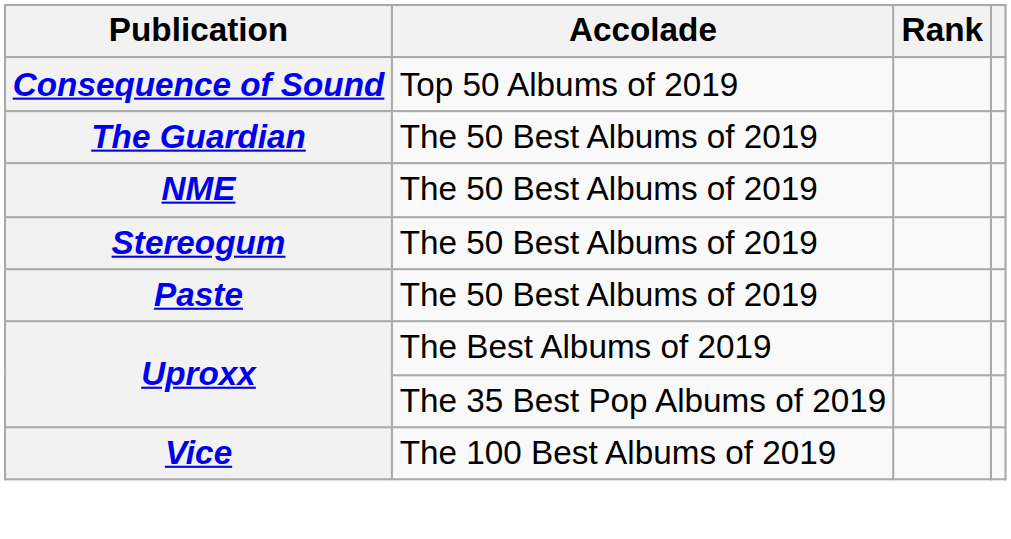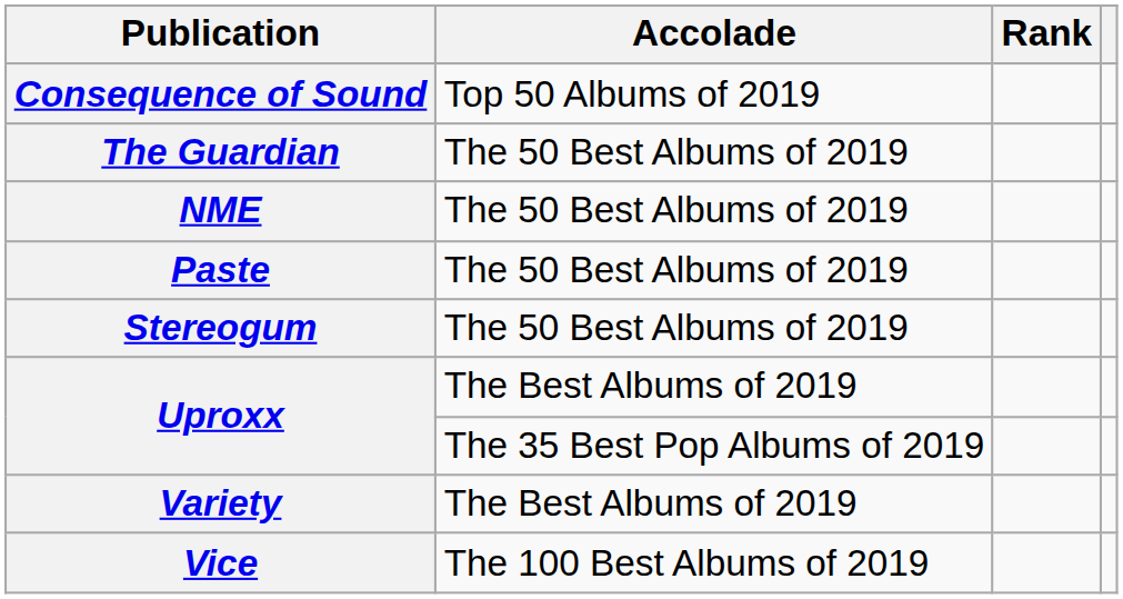 <table class="sortable wikitable plainrowheaders">
 <tr>
 <th>Publication</th>
 <th>Accolade</th>
 <th>Rank</th>
 <th class="unsortable"></th>
 </tr>
 <tr>
 <th scope="row"><em><a href='#'>Consequence of Sound</a></em></th>
 <td>Top 50 Albums of 2019</td>
 <td></td>
 <td></td>
 </tr>
 <tr>
 <th scope="row"><em><a href='#'>The Guardian</a></em></th>
 <td>The 50 Best Albums of 2019</td>
 <td></td>
 <td></td>
 </tr>
 <tr>
 <th scope="row"><em><a href='#'>NME</a></em></th>
 <td>The 50 Best Albums of 2019</td>
 <td></td>
 <td></td>
 </tr>
 <tr>
-<th scope="row"><em><a href='#'>Stereogum</a></em></th>
+<th scope="row"><em><a href='#'>Paste</a></em></th>
 <td>The 50 Best Albums of 2019</td>
 <td></td>
 <td></td>
 </tr>
 <tr>
-<th scope="row"><em><a href='#'>Paste</a></em></th>
+<th scope="row"><em><a href='#'>Stereogum</a></em></th>
 <td>The 50 Best Albums of 2019</td>
 <td></td>
 <td></td>
 </tr>
 <tr>
 <th scope="row" rowspan="2"><em><a href='#'>Uproxx</a></em></th>
 <td>The Best Albums of 2019</td>
 <td></td>
 <td></td>
 </tr>
 <tr>
 <td>The 35 Best Pop Albums of 2019</td>
 <td></td>
 <td></td>
 </tr>
 <tr>
+<th scope="row"><em><a href='#'>Variety</a></em></th>
+<td>The Best Albums of 2019</td>
+<td></td>
+<td></td>
+</tr>
+<tr>
 <th scope="row"><em><a href='#'>Vice</a></em></th>
 <td>The 100 Best Albums of 2019</td>
 <td></td>
 <td></td>
 </tr>
 </table>
